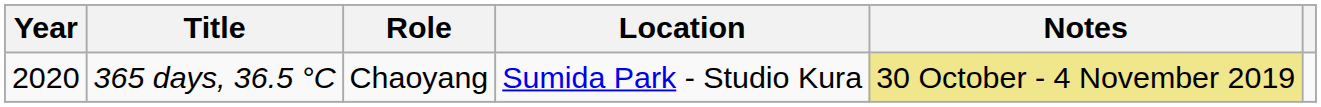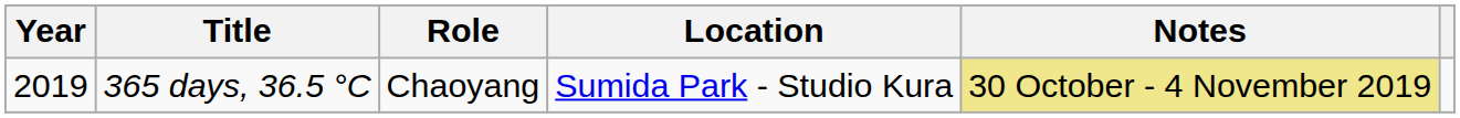 <table class="wikitable">
 <tr>
 <th>Year</th>
 <th>Title</th>
 <th>Role</th>
 <th>Location</th>
 <th>Notes</th>
 <th></th>
 </tr>
 <tr>
-<td>2020</td>
+<td>2019</td>
 <td><em>365 days, 36.5 °C </em></td>
 <td>Chaoyang</td>
 <td><a href='#'>Sumida Park</a> - Studio Kura</td>
 <td style="background: khaki;">30 October - 4 November 2019</td>
 <td></td>
 </tr>
 </table>
